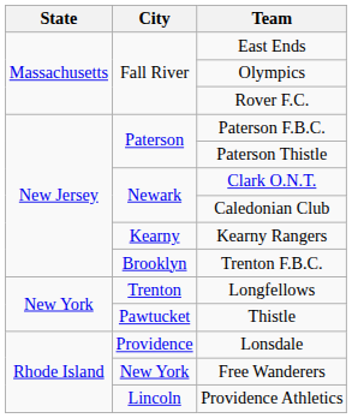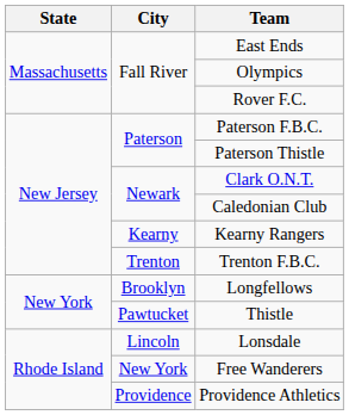 <table class= "wikitable sortable" style="text-align:center">
 <tr>
 <th>State</th>
 <th>City</th>
 <th>Team</th>
 </tr>
 <tr>
 <td rowspan=3><a href='#'>Massachusetts</a></td>
 <td rowspan=3>Fall River</td>
 <td>East Ends</td>
 </tr>
 <tr>
 <td>Olympics</td>
 </tr>
 <tr>
 <td>Rover F.C.</td>
 </tr>
 <tr>
 <td rowspan=6><a href='#'>New Jersey</a></td>
 <td rowspan=2><a href='#'>Paterson</a></td>
 <td>Paterson F.B.C.</td>
 </tr>
 <tr>
 <td>Paterson Thistle</td>
 </tr>
 <tr>
 <td rowspan=2><a href='#'>Newark</a></td>
 <td><a href='#'>Clark O.N.T.</a></td>
 </tr>
 <tr>
 <td>Caledonian Club</td>
 </tr>
 <tr>
 <td><a href='#'>Kearny</a></td>
 <td>Kearny Rangers</td>
 </tr>
 <tr>
-<td><a href='#'>Brooklyn</a></td>
+<td><a href='#'>Trenton</a></td>
 <td>Trenton F.B.C.</td>
 </tr>
 <tr>
 <td rowspan=2><a href='#'>New York</a></td>
-<td><a href='#'>Trenton</a></td>
+<td><a href='#'>Brooklyn</a></td>
 <td>Longfellows</td>
 </tr>
 <tr>
 <td><a href='#'>Pawtucket</a></td>
 <td>Thistle</td>
 </tr>
 <tr>
 <td rowspan=3><a href='#'>Rhode Island</a></td>
-<td><a href='#'>Providence</a></td>
+<td><a href='#'>Lincoln</a></td>
 <td>Lonsdale</td>
 </tr>
 <tr>
 <td><a href='#'>New York</a></td>
 <td>Free Wanderers</td>
 </tr>
 <tr>
-<td><a href='#'>Lincoln</a></td>
+<td><a href='#'>Providence</a></td>
 <td>Providence Athletics</td>
 </tr>
 </table>
